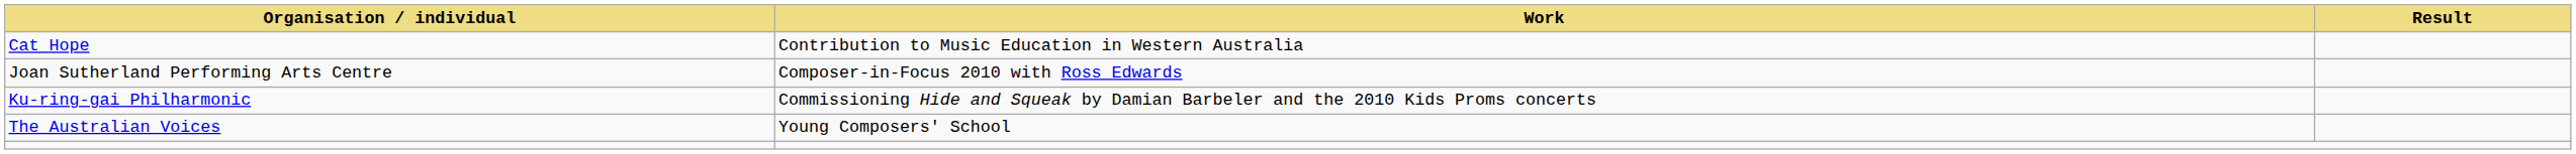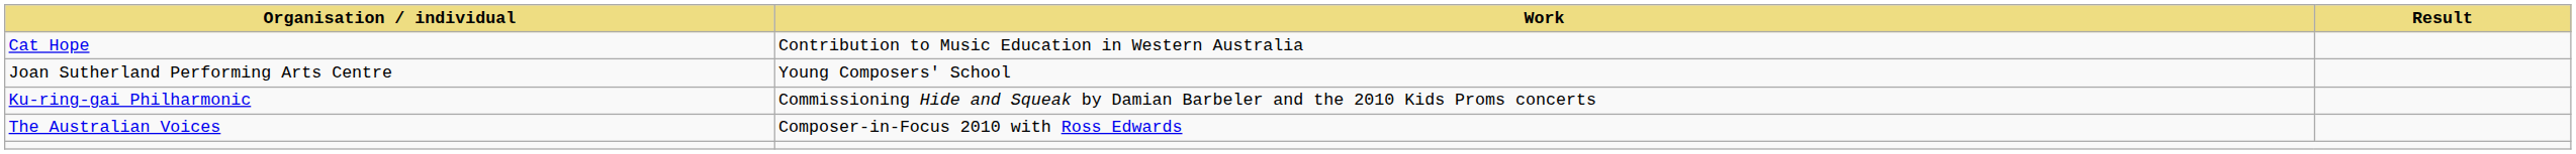 <table class="wikitable" width=100%>
 <tr>
 <th style="width:30%;background:#EEDD82;">Organisation / individual</th>
 <th style="width:60%;background:#EEDD82;">Work</th>
 <th style="width:10%;background:#EEDD82;">Result<br></th>
 </tr>
 <tr>
 <td><a href='#'>Cat Hope</a></td>
 <td>Contribution to Music Education in Western Australia</td>
 <td></td>
 </tr>
 <tr>
 <td>Joan Sutherland Performing Arts Centre</td>
-<td>Composer-in-Focus 2010 with <a href='#'>Ross Edwards</a></td>
+<td>Young Composers' School</td>
 <td></td>
 </tr>
 <tr>
 <td><a href='#'>Ku-ring-gai Philharmonic</a></td>
 <td>Commissioning <em>Hide and Squeak</em> by Damian Barbeler and the 2010 Kids Proms concerts</td>
 <td></td>
 </tr>
 <tr>
 <td><a href='#'>The Australian Voices</a></td>
-<td>Young Composers' School</td>
+<td>Composer-in-Focus 2010 with <a href='#'>Ross Edwards</a></td>
 <td></td>
 </tr>
 <tr>
 <td></td>
 </tr>
 </table>
